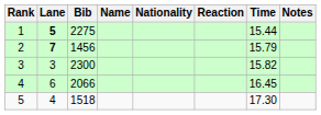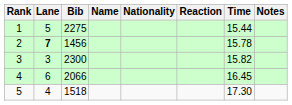 <table class="wikitable sortable" style="text-align:center">
 <tr>
 <th>Rank</th>
 <th>Lane</th>
 <th>Bib</th>
 <th>Name</th>
 <th>Nationality</th>
 <th>Reaction</th>
 <th>Time</th>
 <th>Notes</th>
 </tr>
 <tr bgcolor=ccffcc>
 <td>1</td>
-<td><strong>5</strong></td>
+<td>5</td>
 <td>2275</td>
 <td align=left></td>
 <td align=left></td>
 <td></td>
 <td>15.44</td>
 <td><strong></strong></td>
 </tr>
 <tr bgcolor=ccffcc>
 <td>2</td>
 <td><strong>7</strong></td>
 <td>1456</td>
 <td align=left></td>
 <td align=left></td>
 <td></td>
-<td>15.79</td>
+<td>15.78</td>
 <td><strong></strong></td>
 </tr>
 <tr bgcolor=ccffcc>
 <td>3</td>
 <td>3</td>
 <td>2300</td>
 <td align=left></td>
 <td align=left></td>
 <td></td>
 <td>15.82</td>
 <td><strong></strong></td>
 </tr>
 <tr bgcolor=ccffcc>
 <td>4</td>
 <td>6</td>
 <td>2066</td>
 <td align=left></td>
 <td align=left></td>
 <td></td>
 <td>16.45</td>
 <td><strong></strong></td>
 </tr>
 <tr>
 <td>5</td>
 <td>4</td>
 <td>1518</td>
 <td align=left></td>
 <td align=left></td>
 <td></td>
 <td>17.30</td>
 <td></td>
 </tr>
 </table>
